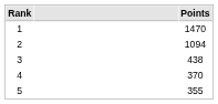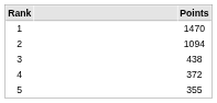 <table cellspacing="1" cellpadding="3" style="border:1px solid #AAAAAA;font-size:86%">
 <tr bgcolor="#E4E4E4">
 <th style="border-bottom:1px solid #AAAAAA" width=10>Rank</th>
 <th style="border-bottom:1px solid #AAAAAA" width=200></th>
 <th style="border-bottom:1px solid #AAAAAA" width=20>Points</th>
 </tr>
 <tr>
 <td align="center">1</td>
 <td></td>
 <td align=center>1470</td>
 </tr>
 <tr>
 <td align="center">2</td>
 <td></td>
 <td align=center>1094</td>
 </tr>
 <tr>
 <td align="center">3</td>
 <td></td>
 <td align=center>438</td>
 </tr>
 <tr>
 <td align="center">4</td>
 <td></td>
-<td align=center>370</td>
+<td align=center>372</td>
 </tr>
 <tr>
 <td align="center">5</td>
 <td></td>
 <td align=center>355</td>
 </tr>
 </table>
